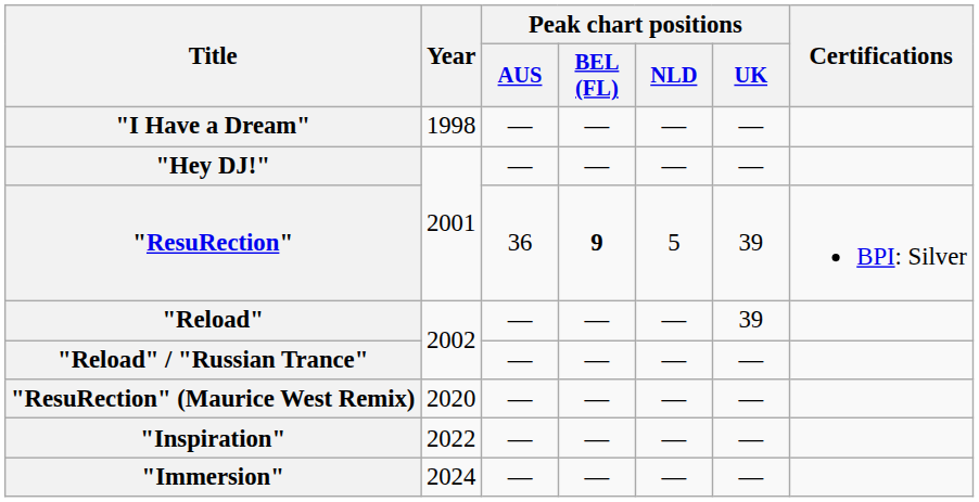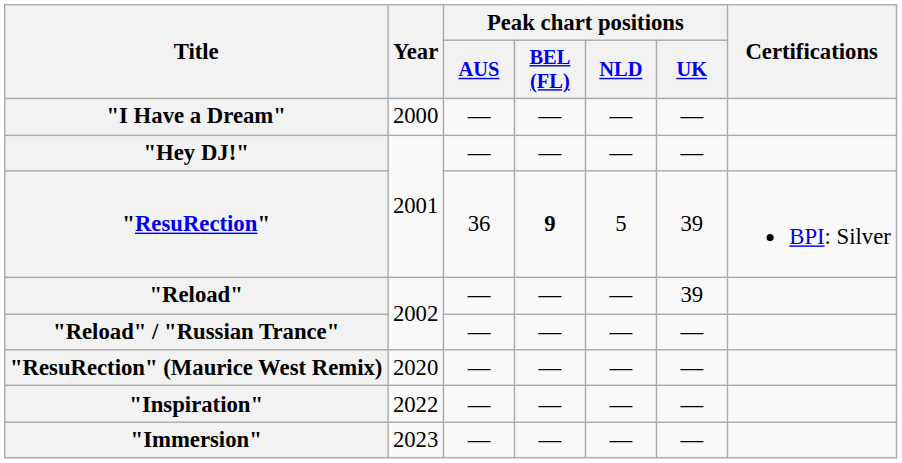 <table class="wikitable plainrowheaders" style="text-align:center;">
 <tr>
 <th scope="col" rowspan="2">Title</th>
 <th scope="col" rowspan="2">Year</th>
 <th scope="col" colspan="4">Peak chart positions</th>
 <th scope="col" rowspan="2">Certifications</th>
 </tr>
 <tr>
 <th scope="col" style="width:3em;font-size:90%;"><a href='#'>AUS</a><br></th>
 <th scope="col" style="width:3em;font-size:90%;"><a href='#'>BEL<br>(FL)</a><br></th>
 <th scope="col" style="width:3em;font-size:90%;"><a href='#'>NLD</a><br></th>
 <th scope="col" style="width:3em;font-size:90%;"><a href='#'>UK</a><br></th>
 </tr>
 <tr>
 <th scope="row">"I Have a Dream"</th>
-<td>1998</td>
+<td>2000</td>
 <td>—</td>
 <td>—</td>
 <td>—</td>
 <td>—</td>
 <td></td>
 </tr>
 <tr>
 <th scope="row">"Hey DJ!"</th>
 <td rowspan="2">2001</td>
 <td>—</td>
 <td>—</td>
 <td>—</td>
 <td>—</td>
 <td></td>
 </tr>
 <tr>
 <th scope="row">"<a href='#'>ResuRection</a>"</th>
 <td>36</td>
 <td><strong>9</strong></td>
 <td>5</td>
 <td>39</td>
 <td><br><ul><li><a href='#'>BPI</a>: Silver</li></ul></td>
 </tr>
 <tr>
 <th scope="row">"Reload"</th>
 <td rowspan="2">2002</td>
 <td>—</td>
 <td>—</td>
 <td>—</td>
 <td>39</td>
 <td></td>
 </tr>
 <tr>
 <th scope="row">"Reload" / "Russian Trance"</th>
 <td>—</td>
 <td>—</td>
 <td>—</td>
 <td>—</td>
 <td></td>
 </tr>
 <tr>
 <th scope="row">"ResuRection" (Maurice West Remix)</th>
 <td>2020</td>
 <td>—</td>
 <td>—</td>
 <td>—</td>
 <td>—</td>
 <td></td>
 </tr>
 <tr>
 <th scope="row">"Inspiration"</th>
 <td>2022</td>
 <td>—</td>
 <td>—</td>
 <td>—</td>
 <td>—</td>
 <td></td>
 </tr>
 <tr>
 <th scope="row">"Immersion"</th>
-<td>2024</td>
+<td>2023</td>
 <td>—</td>
 <td>—</td>
 <td>—</td>
 <td>—</td>
 <td></td>
 </tr>
 </table>
